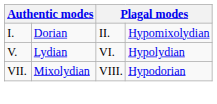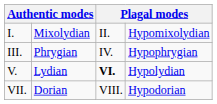 <table class="wikitable">
 <tr>
 <th colspan="2"><a href='#'>Authentic modes</a></th>
 <th colspan="2"><a href='#'>Plagal modes</a></th>
 </tr>
 <tr>
 <td>I.</td>
-<td><a href='#'>Dorian</a></td>
+<td><a href='#'>Mixolydian</a></td>
 <td>II.</td>
 <td><a href='#'>Hypomixolydian</a></td>
 </tr>
 <tr>
+<td>III.</td>
+<td><a href='#'>Phrygian</a></td>
+<td>IV.</td>
+<td><a href='#'>Hypophrygian</a></td>
+</tr>
+<tr>
 <td>V.</td>
 <td><a href='#'>Lydian</a></td>
-<td>VI.</td>
+<td><strong>VI.</strong></td>
 <td><a href='#'>Hypolydian</a></td>
 </tr>
 <tr>
 <td>VII.</td>
-<td><a href='#'>Mixolydian</a></td>
+<td><a href='#'>Dorian</a></td>
 <td>VIII.</td>
 <td><a href='#'>Hypodorian</a></td>
 </tr>
 </table>
